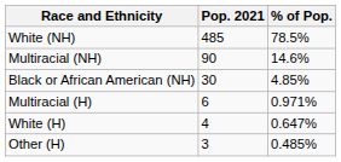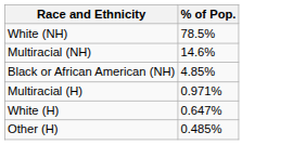 <table class="wikitable">
 <tr>
 <th>Race and Ethnicity</th>
-<th>Pop. 2021</th>
 <th>% of Pop.</th>
 </tr>
 <tr>
 <td>White (NH)</td>
-<td>485</td>
 <td>78.5%</td>
 </tr>
 <tr>
 <td>Multiracial (NH)</td>
-<td>90</td>
 <td>14.6%</td>
 </tr>
 <tr>
 <td>Black or African American (NH)</td>
-<td>30</td>
 <td>4.85%</td>
 </tr>
 <tr>
 <td>Multiracial (H)</td>
-<td>6</td>
 <td>0.971%</td>
 </tr>
 <tr>
 <td>White (H)</td>
-<td>4</td>
 <td>0.647%</td>
 </tr>
 <tr>
 <td>Other (H)</td>
-<td>3</td>
 <td>0.485%</td>
 </tr>
 </table>
